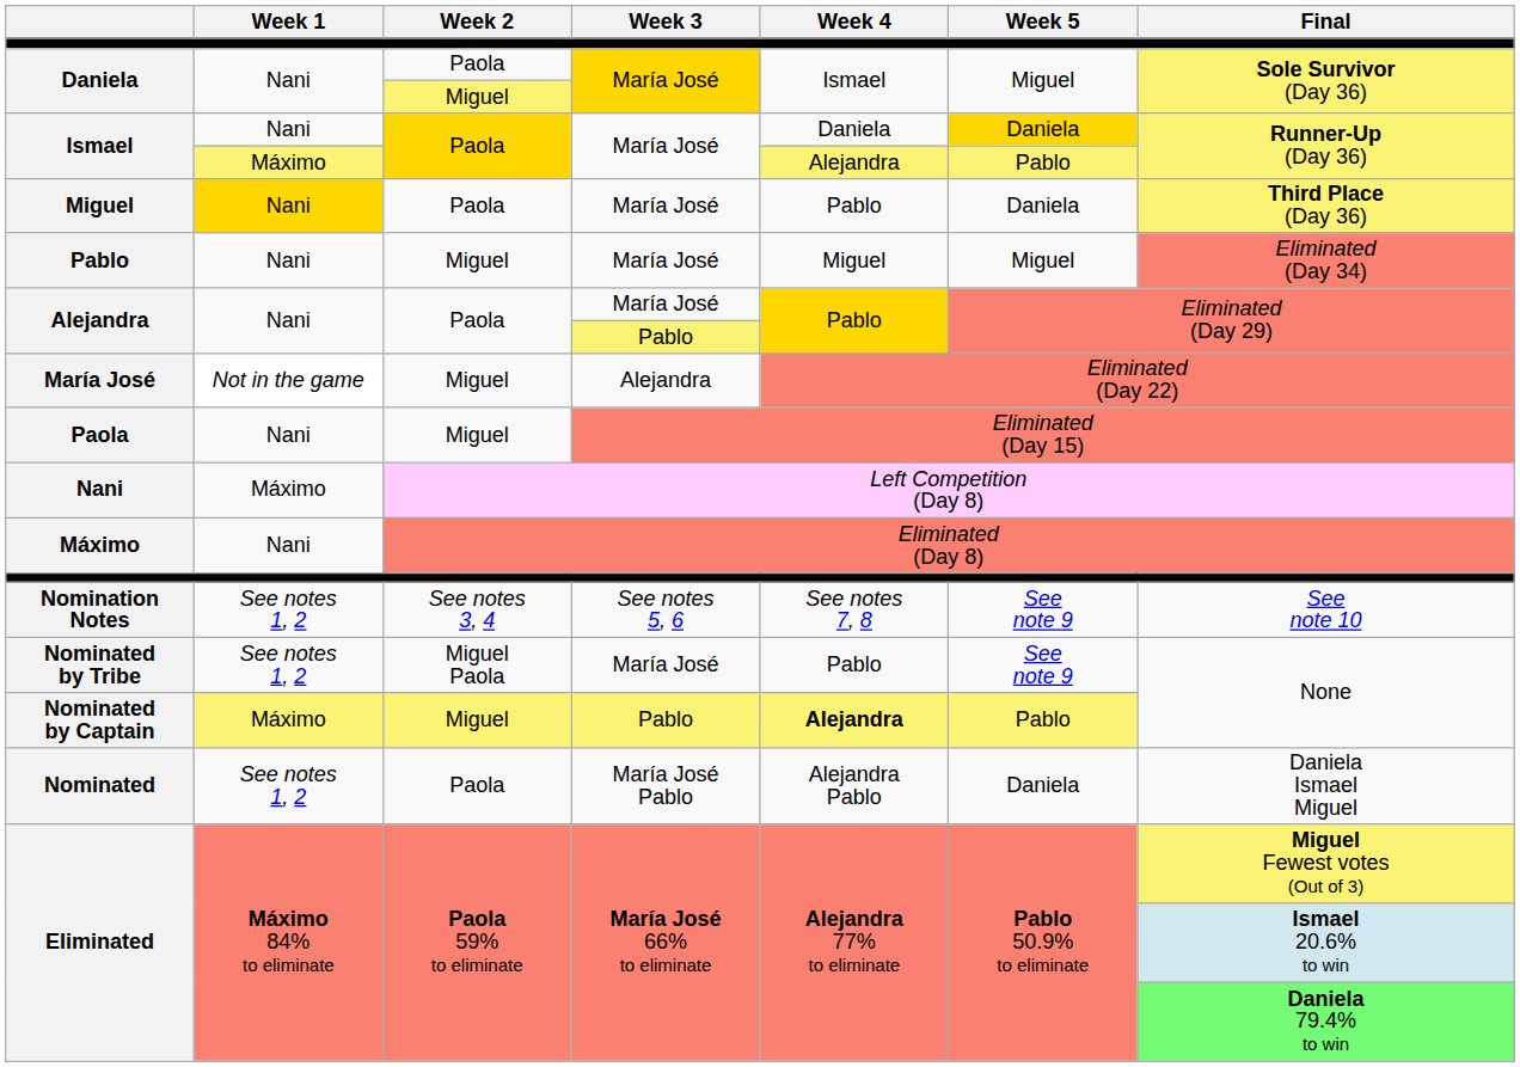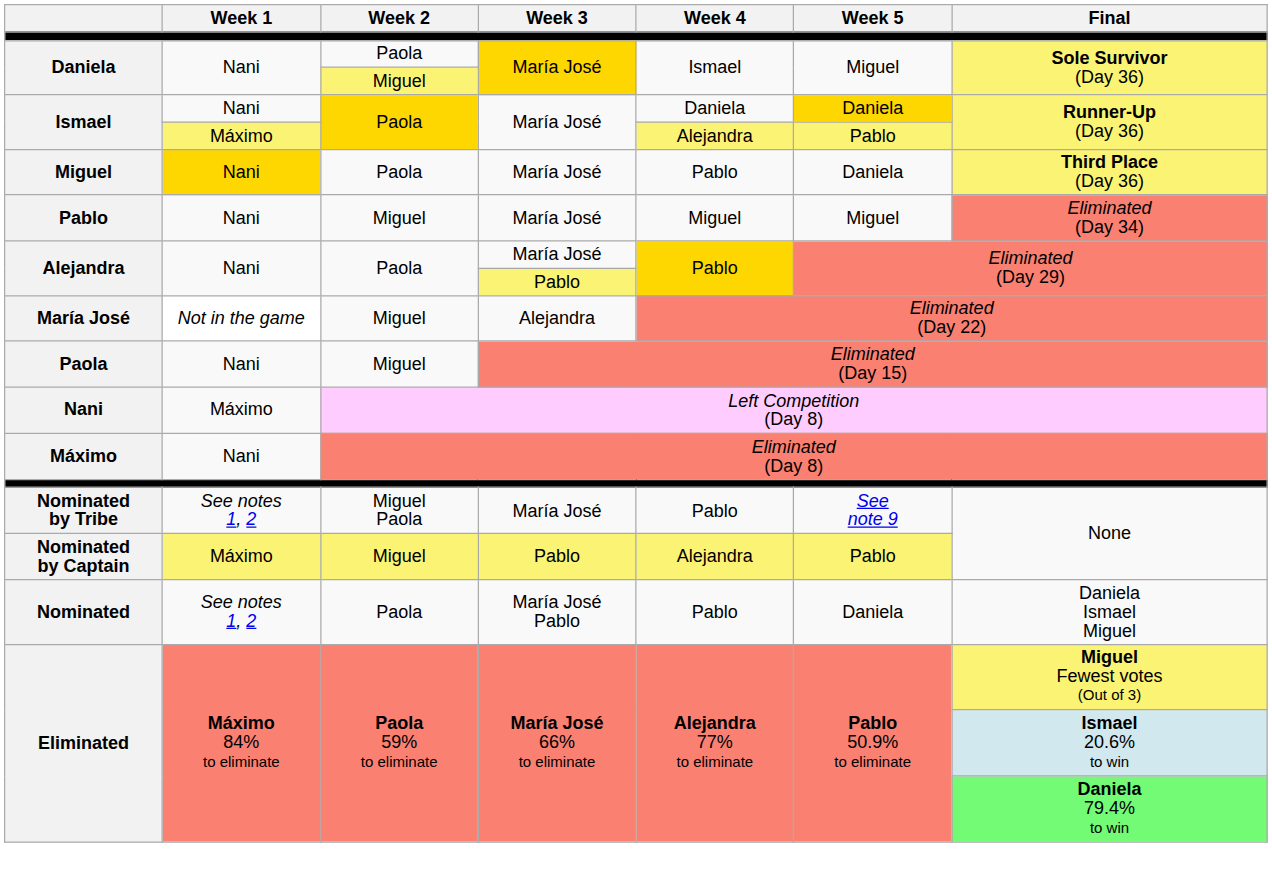 <table class="wikitable" style="text-align:center; width: 80%; font-size:90%; line-height:15px;">
 <tr>
 <th ! style="width: 10%;"></th>
 <th style="width: 10%;">Week 1</th>
 <th style="width: 10%;">Week 2</th>
 <th style="width: 10%;">Week 3</th>
 <th style="width: 10%;">Week 4</th>
 <th style="width: 10%;">Week 5</th>
 <th style="width: 20%;">Final</th>
 </tr>
 <tr>
 <th style="background:#000000;" colspan="7"></th>
 </tr>
 <tr>
 <th rowspan=2>Daniela</th>
 <td rowspan=2>Nani</td>
 <td>Paola</td>
 <td bgcolor="gold" rowspan=2>María José</td>
 <td rowspan=2>Ismael</td>
 <td rowspan=2>Miguel</td>
 <td style="background:#FBF373;" rowspan=2><strong>Sole Survivor</strong><br>(Day 36)</td>
 </tr>
 <tr>
 <td bgcolor="#FBF373">Miguel</td>
 </tr>
 <tr>
 <th rowspan=2>Ismael</th>
 <td>Nani</td>
 <td bgcolor="gold" rowspan=2>Paola</td>
 <td rowspan=2>María José</td>
 <td>Daniela</td>
 <td bgcolor="gold">Daniela</td>
 <td style="background:#FBF373;" rowspan=2><strong>Runner-Up</strong><br>(Day 36)</td>
 </tr>
 <tr>
 <td bgcolor="#FBF373">Máximo</td>
 <td bgcolor="#FBF373">Alejandra</td>
 <td bgcolor="#FBF373">Pablo</td>
 </tr>
 <tr>
 <th>Miguel</th>
 <td bgcolor="gold">Nani</td>
 <td>Paola</td>
 <td>María José</td>
 <td>Pablo</td>
 <td>Daniela</td>
 <td style="background:#FBF373;"><strong>Third Place</strong><br>(Day 36)</td>
 </tr>
 <tr>
 <th>Pablo</th>
 <td>Nani</td>
 <td>Miguel</td>
 <td>María José</td>
 <td>Miguel</td>
 <td>Miguel</td>
 <td style="background:#fa8072; text-align:center"><em>Eliminated</em> <br>(Day 34)</td>
 </tr>
 <tr>
 <th rowspan=2>Alejandra</th>
 <td rowspan=2>Nani</td>
 <td rowspan=2>Paola</td>
 <td>María José</td>
 <td bgcolor="gold" rowspan=2>Pablo</td>
 <td style="background:#fa8072; text-align:center" rowspan=2 colspan="2"><em>Eliminated</em> <br>(Day 29)</td>
 </tr>
 <tr>
 <td bgcolor="#FBF373">Pablo</td>
 </tr>
 <tr>
 <th>María José</th>
 <td style="background:#fff;" colspan=1><em>Not in the game</em></td>
 <td>Miguel</td>
 <td>Alejandra</td>
 <td style="background:#fa8072; text-align:center" colspan="3"><em>Eliminated</em> <br>(Day 22)</td>
 </tr>
 <tr>
 <th>Paola</th>
 <td>Nani</td>
 <td>Miguel</td>
 <td style="background:#fa8072; text-align:center" colspan="4"><em>Eliminated</em> <br>(Day 15)</td>
 </tr>
 <tr>
 <th>Nani</th>
 <td>Máximo</td>
 <td style="background:#FFCCFF; text-align:center" colspan="5"><em>Left Competition</em> <br>(Day 8)</td>
 </tr>
 <tr>
 <th>Máximo</th>
 <td>Nani</td>
 <td style="background:#fa8072; text-align:center" colspan="5"><em>Eliminated</em> <br>(Day 8)</td>
 </tr>
 <tr>
 <th style="background:#000000;" colspan="7"></th>
 </tr>
 <tr>
-<th>Nomination Notes</th>
-<td><em>See notes<br><a href='#'>1</a>, <a href='#'>2</a></em></td>
-<td><em>See notes<br><a href='#'>3</a>, <a href='#'>4</a></em></td>
-<td><em>See notes<br><a href='#'>5</a>, <a href='#'>6</a></em></td>
-<td><em>See notes<br><a href='#'>7</a>, <a href='#'>8</a></em></td>
-<td><em><a href='#'>See<br>note 9</a></em></td>
-<td><em><a href='#'>See<br>note 10</a></em></td>
-</tr>
-<tr>
 <th>Nominated<br>by Tribe</th>
 <td><em>See notes<br><a href='#'>1</a>, <a href='#'>2</a></em></td>
 <td>Miguel<br>Paola</td>
 <td>María José</td>
 <td>Pablo</td>
 <td><em><a href='#'>See<br>note 9</a></em></td>
 <td rowspan="2">None</td>
 </tr>
 <tr>
 <th>Nominated<br>by Captain</th>
 <td bgcolor="#FBF373">Máximo</td>
 <td bgcolor="#FBF373">Miguel</td>
 <td bgcolor="#FBF373">Pablo</td>
-<td bgcolor="#FBF373"><strong>Alejandra</strong></td>
+<td bgcolor="#FBF373">Alejandra</td>
 <td bgcolor="#FBF373">Pablo</td>
 </tr>
 <tr>
 <th>Nominated</th>
 <td><em>See notes<br><a href='#'>1</a>, <a href='#'>2</a></em></td>
 <td>Paola</td>
 <td>María José<br>Pablo</td>
-<td>Alejandra<br>Pablo</td>
+<td>Pablo</td>
 <td>Daniela</td>
 <td>Daniela<br>Ismael<br>Miguel</td>
 </tr>
 <tr>
 <th rowspan=3>Eliminated</th>
 <td rowspan=3 style="background:#FA8072"><strong>Máximo</strong><br>84%<br><small>to eliminate</small></td>
 <td rowspan=3 style="background:#FA8072"><strong>Paola</strong><br>59%<br><small>to eliminate</small></td>
 <td rowspan=3 style="background:#FA8072"><strong>María José</strong><br>66%<br><small>to eliminate</small></td>
 <td rowspan=3 style="background:#FA8072"><strong>Alejandra</strong><br>77%<br><small>to eliminate</small></td>
 <td rowspan=3 style="background:#FA8072"><strong>Pablo</strong><br>50.9%<br><small>to eliminate</small></td>
 <td style="background:#FBF373"><strong>Miguel</strong><br>Fewest votes<br><small>(Out of 3)</small></td>
 </tr>
 <tr>
 <td style="background:#D1E8EF"><strong>Ismael</strong><br>20.6%<br><small>to win</small></td>
 </tr>
 <tr>
 <td style="background:#73FB76"><strong>Daniela</strong><br>79.4%<br><small>to win</small></td>
 </tr>
 </table>
